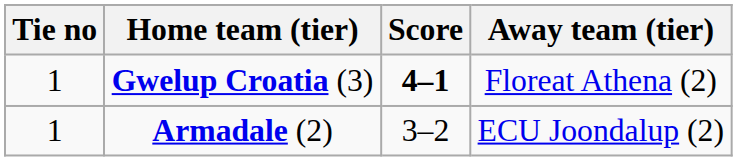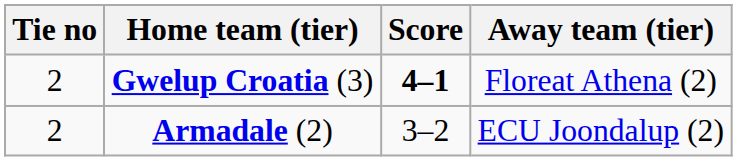 <table class="wikitable" style="text-align:center">
 <tr>
 <th>Tie no</th>
 <th>Home team (tier)</th>
 <th>Score</th>
 <th>Away team (tier)</th>
 </tr>
 <tr>
-<td>1</td>
+<td>2</td>
 <td><strong><a href='#'>Gwelup Croatia</a></strong> (3)</td>
 <td><strong>4–1</strong></td>
 <td><a href='#'>Floreat Athena</a> (2)</td>
 </tr>
 <tr>
-<td>1</td>
+<td>2</td>
 <td><strong><a href='#'>Armadale</a></strong> (2)</td>
 <td>3–2</td>
 <td><a href='#'>ECU Joondalup</a> (2)</td>
 </tr>
 </table>
